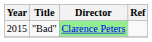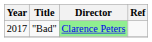 <table class="wikitable">
 <tr>
 <th>Year</th>
 <th>Title</th>
 <th>Director</th>
 <th>Ref</th>
 </tr>
 <tr>
-<td>2015</td>
+<td>2017</td>
 <td>"Bad"</td>
 <td style="background: lightgreen;"><a href='#'>Clarence Peters</a></td>
 <td></td>
 </tr>
 <tr>
 </tr>
 </table>
